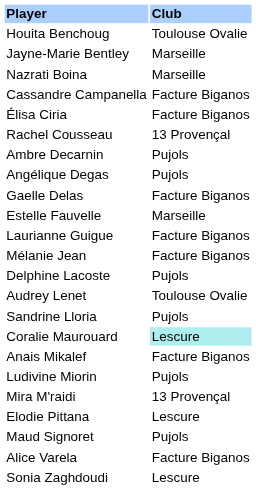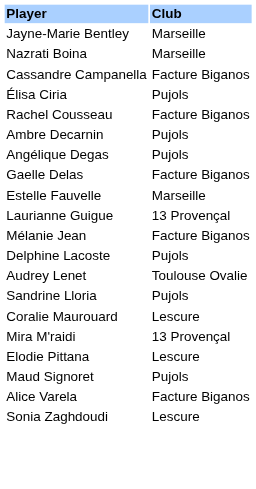 <table class="sortable" border="0" cellspacing="2" cellpadding="2" style="text-align:left;">
 <tr style="background:#AAD0FF">
 <th>Player</th>
 <th>Club</th>
-</tr>
-<tr>
-<td>Houita Benchoug</td>
-<td>Toulouse Ovalie</td>
 </tr>
 <tr>
 <td>Jayne-Marie Bentley</td>
 <td>Marseille</td>
 </tr>
 <tr>
 <td>Nazrati Boina</td>
 <td>Marseille</td>
 </tr>
 <tr>
 <td>Cassandre Campanella</td>
 <td>Facture Biganos</td>
 </tr>
 <tr>
 <td>Élisa Ciria</td>
-<td>Facture Biganos</td>
+<td>Pujols</td>
 </tr>
 <tr>
 <td>Rachel Cousseau</td>
-<td>13 Provençal</td>
+<td>Facture Biganos</td>
 </tr>
 <tr>
 <td>Ambre Decarnin</td>
 <td>Pujols</td>
 </tr>
 <tr>
 <td>Angélique Degas</td>
 <td>Pujols</td>
 </tr>
 <tr>
 <td>Gaelle Delas</td>
 <td>Facture Biganos</td>
 </tr>
 <tr>
 <td>Estelle Fauvelle</td>
 <td>Marseille</td>
 </tr>
 <tr>
 <td>Laurianne Guigue</td>
-<td>Facture Biganos</td>
+<td>13 Provençal</td>
 </tr>
 <tr>
 <td>Mélanie Jean</td>
 <td>Facture Biganos</td>
 </tr>
 <tr>
 <td>Delphine Lacoste</td>
 <td>Pujols</td>
 </tr>
 <tr>
 <td>Audrey Lenet</td>
 <td>Toulouse Ovalie</td>
 </tr>
 <tr>
 <td>Sandrine Lloria</td>
 <td>Pujols</td>
 </tr>
 <tr>
 <td>Coralie Maurouard</td>
-<td style="background: paleturquoise;">Lescure</td>
-</tr>
-<tr>
-<td>Anais Mikalef</td>
-<td>Facture Biganos</td>
-</tr>
-<tr>
-<td>Ludivine Miorin</td>
-<td>Pujols</td>
+<td>Lescure</td>
 </tr>
 <tr>
 <td>Mira M'raidi</td>
 <td>13 Provençal</td>
 </tr>
 <tr>
 <td>Elodie Pittana</td>
 <td>Lescure</td>
 </tr>
 <tr>
 <td>Maud Signoret</td>
 <td>Pujols</td>
 </tr>
 <tr>
 <td>Alice Varela</td>
 <td>Facture Biganos</td>
 </tr>
 <tr>
 <td>Sonia Zaghdoudi</td>
 <td>Lescure</td>
 </tr>
 </table>
